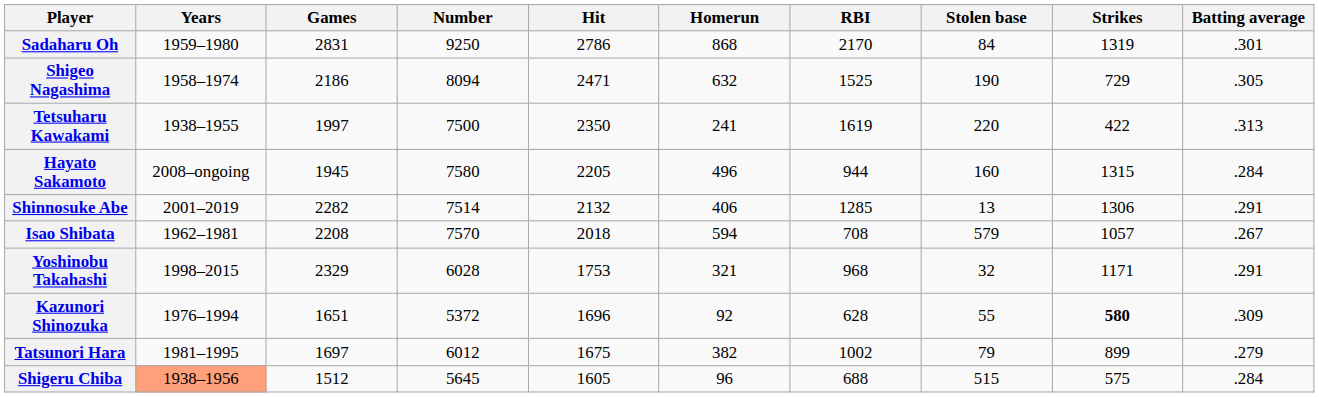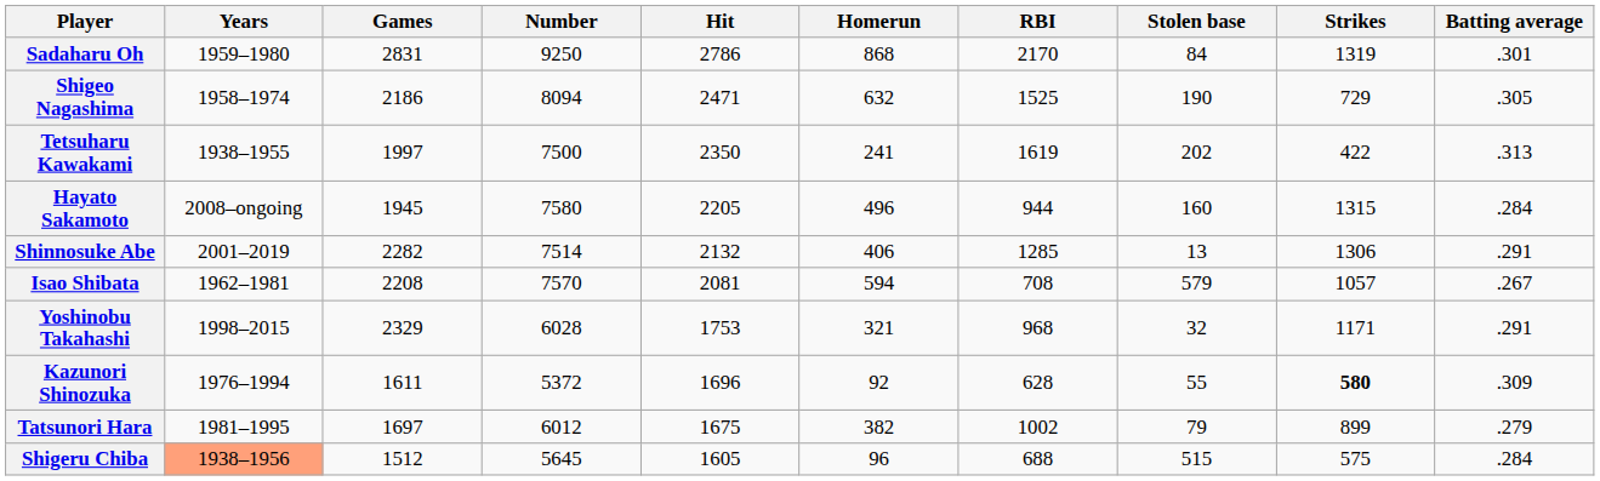 <table class="sortable wikitable plainrowheaders"  style="text-align: center;">
 <tr>
 <th scope="col" style="width:10%;">Player</th>
 <th scope="col" style="width:10%;">Years</th>
 <th scope="col" style="width:10%;">Games</th>
 <th scope="col" style="width:10%;">Number</th>
 <th scope="col" style="width:10%;">Hit</th>
 <th scope="col" style="width:10%;">Homerun</th>
 <th scope="col" style="width:10%;">RBI</th>
 <th scope="col" style="width:10%;">Stolen base</th>
 <th scope="col" style="width:10%;">Strikes</th>
 <th scope="col" style="width:10%;">Batting average</th>
 </tr>
 <tr>
 <th scope="row"><a href='#'>Sadaharu Oh</a></th>
 <td>1959–1980</td>
 <td>2831</td>
 <td>9250</td>
 <td>2786</td>
 <td>868</td>
 <td>2170</td>
 <td>84</td>
 <td>1319</td>
 <td>.301</td>
 </tr>
 <tr>
 <th scope="row"><a href='#'>Shigeo Nagashima</a></th>
 <td>1958–1974</td>
 <td>2186</td>
 <td>8094</td>
 <td>2471</td>
 <td>632</td>
 <td>1525</td>
 <td>190</td>
 <td>729</td>
 <td>.305</td>
 </tr>
 <tr>
 <th scope="row"><a href='#'>Tetsuharu Kawakami</a></th>
 <td>1938–1955</td>
 <td>1997</td>
 <td>7500</td>
 <td>2350</td>
 <td>241</td>
 <td>1619</td>
-<td>220</td>
+<td>202</td>
 <td>422</td>
 <td>.313</td>
 </tr>
 <tr>
 <th scope="row"><strong><a href='#'>Hayato Sakamoto</a></strong></th>
 <td>2008–ongoing</td>
 <td>1945</td>
 <td>7580</td>
 <td>2205</td>
 <td>496</td>
 <td>944</td>
 <td>160</td>
 <td>1315</td>
 <td>.284</td>
 </tr>
 <tr>
 <th scope="row"><a href='#'>Shinnosuke Abe</a></th>
 <td>2001–2019</td>
 <td>2282</td>
 <td>7514</td>
 <td>2132</td>
 <td>406</td>
 <td>1285</td>
 <td>13</td>
 <td>1306</td>
 <td>.291</td>
 </tr>
 <tr>
 <th scope="row"><a href='#'>Isao Shibata</a></th>
 <td>1962–1981</td>
 <td>2208</td>
 <td>7570</td>
-<td>2018</td>
+<td>2081</td>
 <td>594</td>
 <td>708</td>
 <td>579</td>
 <td>1057</td>
 <td>.267</td>
 </tr>
 <tr>
 <th scope="row"><a href='#'>Yoshinobu Takahashi</a></th>
 <td>1998–2015</td>
 <td>2329</td>
 <td>6028</td>
 <td>1753</td>
 <td>321</td>
 <td>968</td>
 <td>32</td>
 <td>1171</td>
 <td>.291</td>
 </tr>
 <tr>
 <th scope="row"><a href='#'>Kazunori Shinozuka</a></th>
 <td>1976–1994</td>
-<td>1651</td>
+<td>1611</td>
 <td>5372</td>
 <td>1696</td>
 <td>92</td>
 <td>628</td>
 <td>55</td>
 <td><strong>580</strong></td>
 <td>.309</td>
 </tr>
 <tr>
 <th scope="row"><a href='#'>Tatsunori Hara</a></th>
 <td>1981–1995</td>
 <td>1697</td>
 <td>6012</td>
 <td>1675</td>
 <td>382</td>
 <td>1002</td>
 <td>79</td>
 <td>899</td>
 <td>.279</td>
 </tr>
 <tr>
 <th scope="row"><a href='#'>Shigeru Chiba</a></th>
 <td style="background: lightsalmon;">1938–1956</td>
 <td>1512</td>
 <td>5645</td>
 <td>1605</td>
 <td>96</td>
 <td>688</td>
 <td>515</td>
 <td>575</td>
 <td>.284</td>
 </tr>
 </table>
